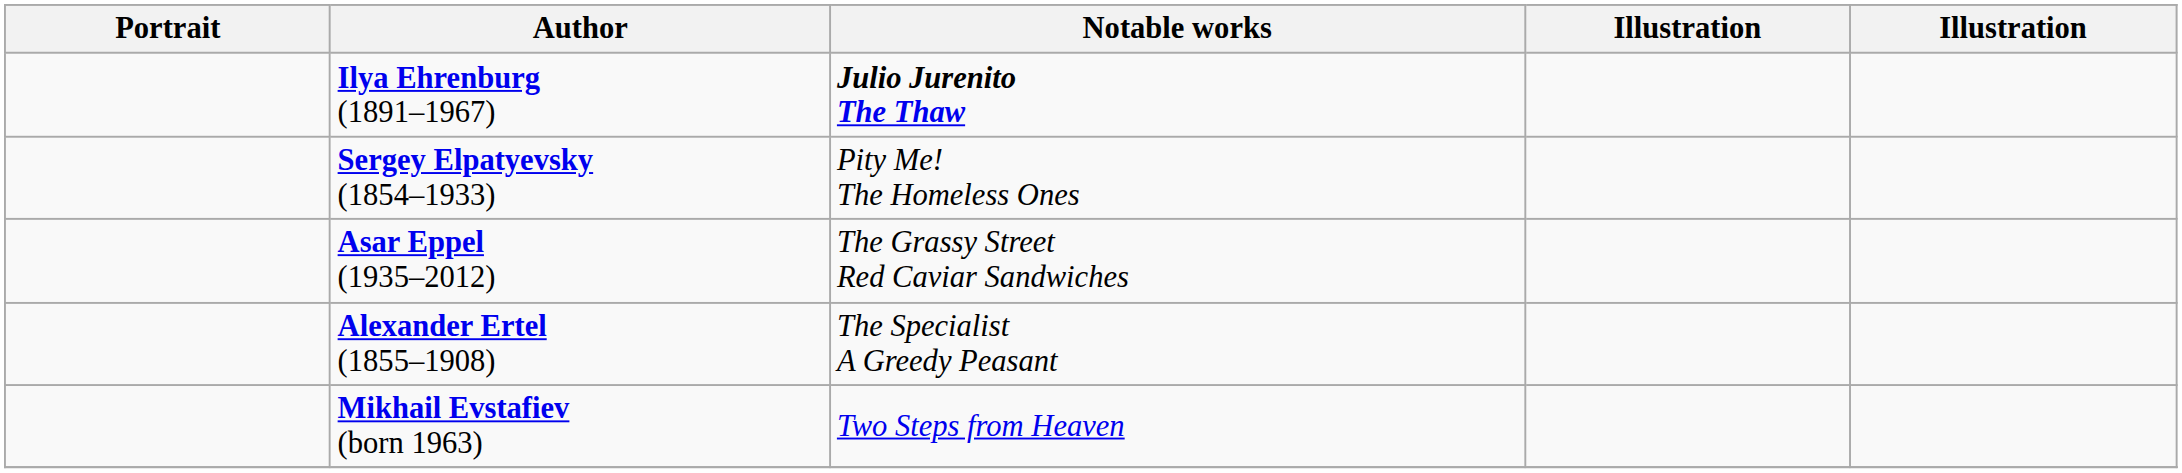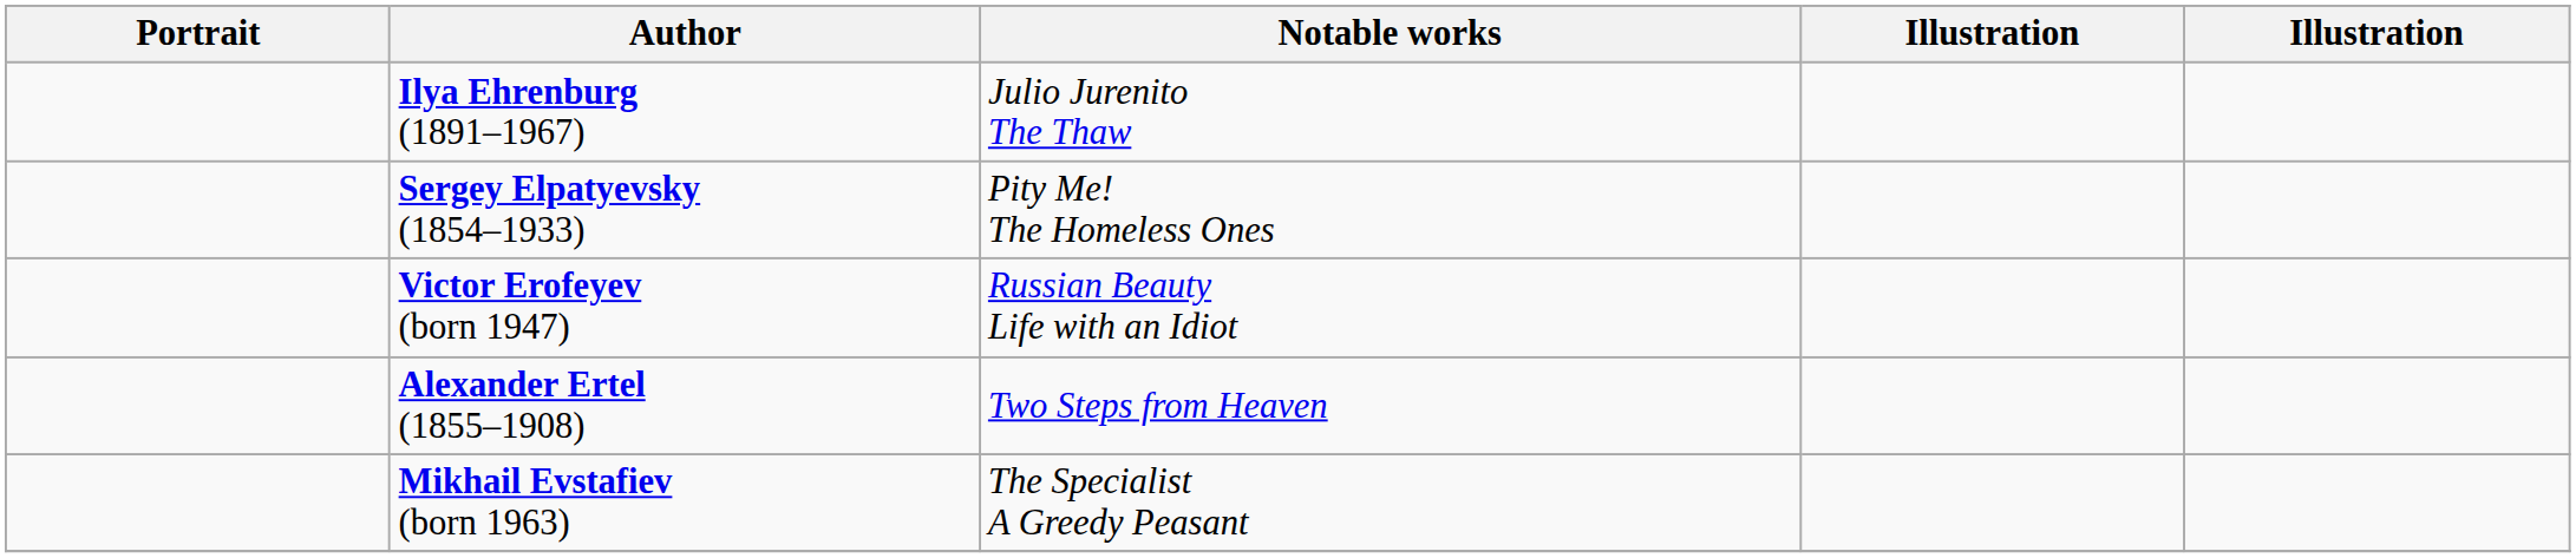 <table class="wikitable" style="width:90%;">
 <tr bgcolor="#cccccc">
 <th width=15%>Portrait</th>
 <th width=23%>Author</th>
 <th width=32%>Notable works</th>
 <th width=15%>Illustration</th>
 <th width=15%>Illustration</th>
 </tr>
 <tr>
 <td align=center></td>
 <td><strong><a href='#'>Ilya Ehrenburg</a></strong><br>(1891–1967)</td>
-<td><strong><em>Julio Jurenito</em><br><em><a href='#'>The Thaw</a></em></strong></td>
+<td><em>Julio Jurenito</em><br><em><a href='#'>The Thaw</a></em></td>
 <td align=center></td>
 <td align=center></td>
 </tr>
 <tr>
 <td align=center></td>
 <td><strong><a href='#'>Sergey Elpatyevsky</a></strong><br>(1854–1933)</td>
 <td><em>Pity Me!</em><br><em>The Homeless Ones</em></td>
 <td align=center></td>
 <td align=center></td>
 </tr>
 <tr>
 <td align=center></td>
-<td><strong><a href='#'>Asar Eppel</a></strong><br>(1935–2012)</td>
-<td><em>The Grassy Street</em><br><em>Red Caviar Sandwiches</em></td>
+<td><strong><a href='#'>Victor Erofeyev</a></strong><br>(born 1947)</td>
+<td><em><a href='#'>Russian Beauty</a></em><br><em>Life with an Idiot</em></td>
 <td align=center></td>
 <td align=center></td>
 </tr>
 <tr>
 <td align=center></td>
 <td><strong><a href='#'>Alexander Ertel</a></strong><br>(1855–1908)</td>
-<td><em>The Specialist</em><br><em>A Greedy Peasant</em></td>
+<td><em><a href='#'>Two Steps from Heaven</a></em></td>
 <td align=center></td>
 <td align=center></td>
 </tr>
 <tr>
 <td align=center></td>
 <td><strong><a href='#'>Mikhail Evstafiev</a></strong><br>(born 1963)</td>
-<td><em><a href='#'>Two Steps from Heaven</a></em></td>
+<td><em>The Specialist</em><br><em>A Greedy Peasant</em></td>
 <td align=center></td>
 <td align=center></td>
 </tr>
 <tr>
 </tr>
 </table>
